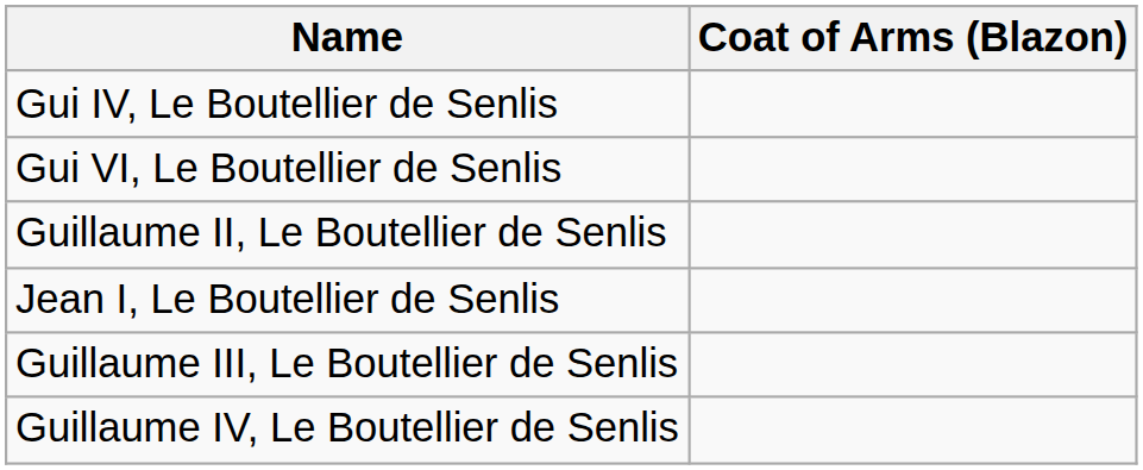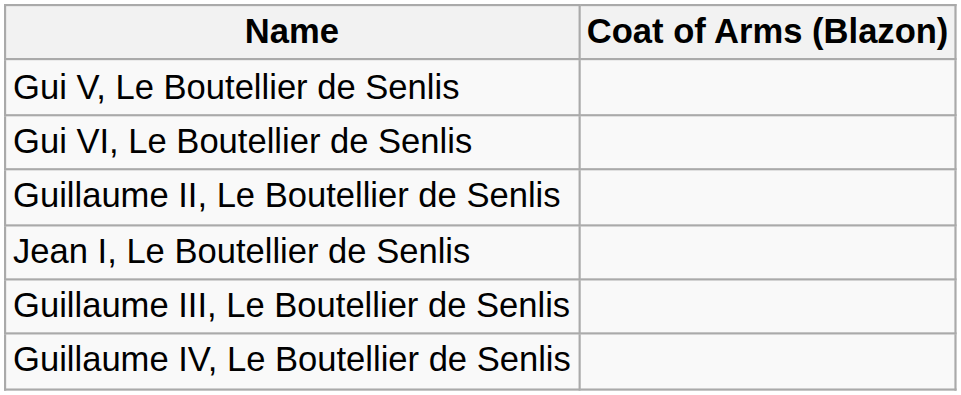 <table class="wikitable">
 <tr>
 <th>Name</th>
 <th>Coat of Arms (Blazon)</th>
 </tr>
 <tr>
-<td>Gui IV, Le Boutellier de Senlis</td>
+<td>Gui V, Le Boutellier de Senlis</td>
 <td></td>
 </tr>
 <tr>
 <td>Gui VI, Le Boutellier de Senlis</td>
 <td></td>
 </tr>
 <tr>
 <td>Guillaume II, Le Boutellier de Senlis</td>
 <td></td>
 </tr>
 <tr>
 <td>Jean I, Le Boutellier de Senlis</td>
 <td></td>
 </tr>
 <tr>
 <td>Guillaume III, Le Boutellier de Senlis</td>
 <td></td>
 </tr>
 <tr>
 <td>Guillaume IV, Le Boutellier de Senlis</td>
 <td></td>
 </tr>
 </table>
